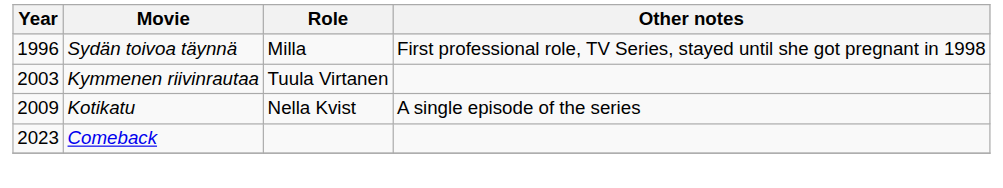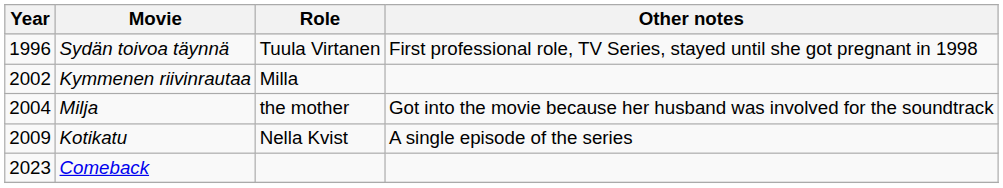 <table class="wikitable" style="margin:1em auto;">
 <tr bgcolor="#CCCCCC">
 <th>Year</th>
 <th>Movie</th>
 <th>Role</th>
 <th>Other notes</th>
 </tr>
 <tr>
 <td>1996</td>
 <td><em>Sydän toivoa täynnä</em></td>
-<td>Milla</td>
+<td>Tuula Virtanen</td>
 <td>First professional role, TV Series, stayed until she got pregnant in 1998</td>
 </tr>
 <tr>
-<td>2003</td>
+<td>2002</td>
 <td><em>Kymmenen riivinrautaa </em></td>
-<td>Tuula Virtanen</td>
+<td>Milla</td>
 <td> </td>
+</tr>
+<tr>
+<td>2004</td>
+<td><em>Milja</em></td>
+<td>the mother</td>
+<td>Got into the movie because her husband was involved for the soundtrack</td>
 </tr>
 <tr>
 <td>2009</td>
 <td><em>Kotikatu</em></td>
 <td>Nella Kvist</td>
 <td>A single episode of the series</td>
 </tr>
 <tr>
 <td>2023</td>
 <td><em><a href='#'>Comeback</a></em></td>
 <td></td>
 <td></td>
 </tr>
 <tr>
 </tr>
 </table>
